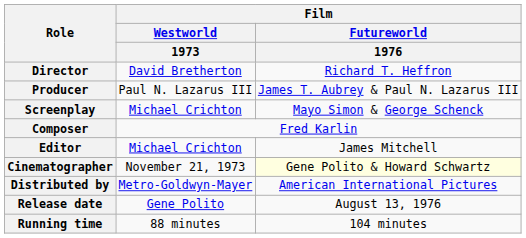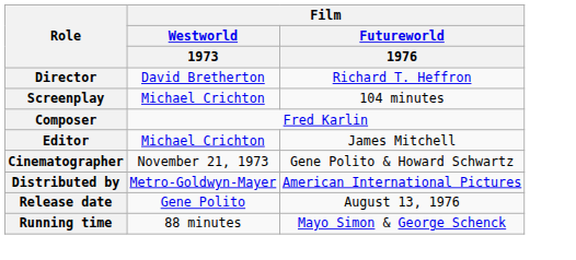 <table class="wikitable" style="text-align:center;">
 <tr>
 <th rowspan="3">Role</th>
 <th colspan="2">Film</th>
 </tr>
 <tr>
 <th><a href='#'>Westworld</a></th>
 <th><a href='#'>Futureworld</a></th>
 </tr>
 <tr>
 <th>1973</th>
 <th>1976</th>
 </tr>
 <tr>
 <th>Director</th>
 <td><a href='#'>David Bretherton</a></td>
 <td><a href='#'>Richard T. Heffron</a></td>
 </tr>
 <tr>
-<th>Producer</th>
-<td>Paul N. Lazarus III</td>
-<td><a href='#'>James T. Aubrey</a> & Paul N. Lazarus III</td>
-</tr>
-<tr>
 <th>Screenplay</th>
 <td><a href='#'>Michael Crichton</a></td>
-<td><a href='#'>Mayo Simon</a> & <a href='#'>George Schenck</a></td>
+<td>104 minutes</td>
 </tr>
 <tr>
 <th>Composer</th>
 <td colspan="2"><a href='#'>Fred Karlin</a></td>
 </tr>
 <tr>
 <th>Editor</th>
 <td><a href='#'>Michael Crichton</a></td>
 <td>James Mitchell</td>
 </tr>
 <tr>
 <th>Cinematographer</th>
 <td>November 21, 1973</td>
-<td style="background: lightyellow;">Gene Polito & Howard Schwartz</td>
+<td>Gene Polito & Howard Schwartz</td>
 </tr>
 <tr>
 <th>Distributed by</th>
 <td><a href='#'>Metro-Goldwyn-Mayer</a></td>
 <td><a href='#'>American International Pictures</a></td>
 </tr>
 <tr>
 <th>Release date</th>
 <td><a href='#'>Gene Polito</a></td>
 <td>August 13, 1976</td>
 </tr>
 <tr>
 <th>Running time</th>
 <td>88 minutes</td>
-<td>104 minutes</td>
+<td><a href='#'>Mayo Simon</a> & <a href='#'>George Schenck</a></td>
 </tr>
 </table>
